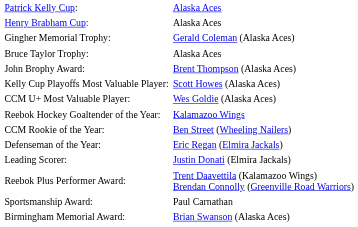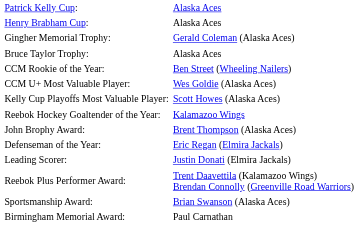 <table cellpadding="3" cellspacing="1">
 <tr>
 <td><a href='#'>Patrick Kelly Cup</a>:</td>
 <td><a href='#'>Alaska Aces</a></td>
 </tr>
 <tr>
 <td><a href='#'>Henry Brabham Cup</a>:</td>
 <td>Alaska Aces</td>
 </tr>
 <tr>
 <td>Gingher Memorial Trophy:</td>
 <td><a href='#'>Gerald Coleman</a>  (Alaska Aces)</td>
 </tr>
 <tr>
 <td>Bruce Taylor Trophy:</td>
 <td>Alaska Aces</td>
 </tr>
 <tr>
-<td>John Brophy Award:</td>
-<td><a href='#'>Brent Thompson</a>  (Alaska Aces)</td>
+<td>CCM Rookie of the Year:</td>
+<td><a href='#'>Ben Street</a>  (<a href='#'>Wheeling Nailers</a>)</td>
+</tr>
+<tr>
+<td>CCM U+ Most Valuable Player:</td>
+<td><a href='#'>Wes Goldie</a>  (Alaska Aces)</td>
 </tr>
 <tr>
 <td>Kelly Cup Playoffs Most Valuable Player:</td>
 <td><a href='#'>Scott Howes</a>  (Alaska Aces)</td>
 </tr>
 <tr>
-<td>CCM U+ Most Valuable Player:</td>
-<td><a href='#'>Wes Goldie</a>  (Alaska Aces)</td>
-</tr>
-<tr>
 <td>Reebok Hockey Goaltender of the Year:</td>
 <td><a href='#'>Kalamazoo Wings</a></td>
 </tr>
 <tr>
-<td>CCM Rookie of the Year:</td>
-<td><a href='#'>Ben Street</a>  (<a href='#'>Wheeling Nailers</a>)</td>
+<td>John Brophy Award:</td>
+<td><a href='#'>Brent Thompson</a>  (Alaska Aces)</td>
 </tr>
 <tr>
 <td>Defenseman of the Year:</td>
 <td><a href='#'>Eric Regan</a>  (<a href='#'>Elmira Jackals</a>)</td>
 </tr>
 <tr>
 <td>Leading Scorer:</td>
 <td><a href='#'>Justin Donati</a>  (Elmira Jackals)</td>
 </tr>
 <tr>
 <td>Reebok Plus Performer Award:</td>
 <td><a href='#'>Trent Daavettila</a>  (Kalamazoo Wings)<br><a href='#'>Brendan Connolly</a> (<a href='#'>Greenville Road Warriors</a>)</td>
 </tr>
 <tr>
 <td>Sportsmanship Award:</td>
-<td>Paul Carnathan</td>
+<td><a href='#'>Brian Swanson</a>  (Alaska Aces)</td>
 </tr>
 <tr>
 <td>Birmingham Memorial Award:</td>
-<td><a href='#'>Brian Swanson</a>  (Alaska Aces)</td>
+<td>Paul Carnathan</td>
 </tr>
 </table>
